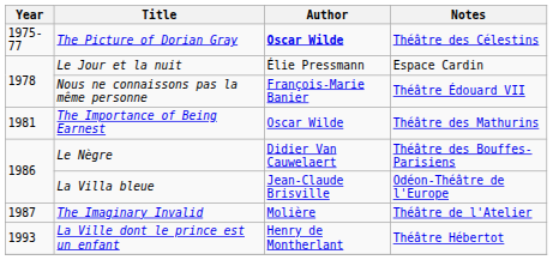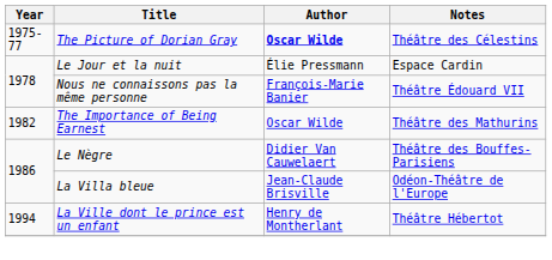 <table class="wikitable">
 <tr>
 <th>Year</th>
 <th>Title</th>
 <th>Author</th>
 <th>Notes</th>
 </tr>
 <tr>
 <td>1975-77</td>
 <td><em><a href='#'>The Picture of Dorian Gray</a></em></td>
 <td><strong><a href='#'>Oscar Wilde</a></strong></td>
 <td><a href='#'>Théâtre des Célestins</a></td>
 </tr>
 <tr>
 <td rowspan=2>1978</td>
 <td><em>Le Jour et la nuit</em></td>
 <td>Élie Pressmann</td>
 <td>Espace Cardin</td>
 </tr>
 <tr>
 <td><em>Nous ne connaissons pas la même personne</em></td>
 <td><a href='#'>François-Marie Banier</a></td>
 <td><a href='#'>Théâtre Édouard VII</a></td>
 </tr>
 <tr>
-<td>1981</td>
+<td>1982</td>
 <td><em><a href='#'>The Importance of Being Earnest</a></em></td>
 <td><a href='#'>Oscar Wilde</a></td>
 <td><a href='#'>Théâtre des Mathurins</a></td>
 </tr>
 <tr>
 <td rowspan=2>1986</td>
 <td><em>Le Nègre</em></td>
 <td><a href='#'>Didier Van Cauwelaert</a></td>
 <td><a href='#'>Théâtre des Bouffes-Parisiens</a></td>
 </tr>
 <tr>
 <td><em>La Villa bleue</em></td>
 <td><a href='#'>Jean-Claude Brisville</a></td>
 <td><a href='#'>Odéon-Théâtre de l'Europe</a></td>
 </tr>
 <tr>
-<td>1987</td>
-<td><em><a href='#'>The Imaginary Invalid</a></em></td>
-<td><a href='#'>Molière</a></td>
-<td><a href='#'>Théâtre de l'Atelier</a></td>
-</tr>
-<tr>
-<td>1993</td>
+<td>1994</td>
 <td><em><a href='#'>La Ville dont le prince est un enfant</a></em></td>
 <td><a href='#'>Henry de Montherlant</a></td>
 <td><a href='#'>Théâtre Hébertot</a></td>
 </tr>
 <tr>
 </tr>
 </table>
